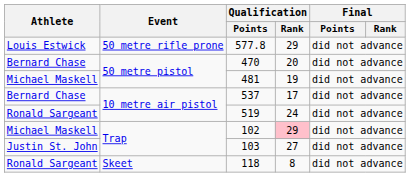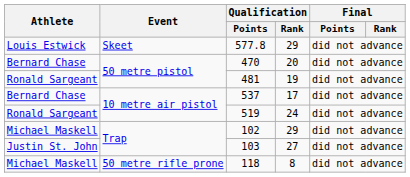 <table class="wikitable" style="font-size:90%">
 <tr>
 <th rowspan=2>Athlete</th>
 <th rowspan=2>Event</th>
 <th colspan=2>Qualification</th>
 <th colspan=2>Final</th>
 </tr>
 <tr style="font-size:95%">
 <th>Points</th>
 <th>Rank</th>
 <th>Points</th>
 <th>Rank</th>
 </tr>
 <tr align=center>
 <td align=left><a href='#'>Louis Estwick</a></td>
-<td align=left><a href='#'>50 metre rifle prone</a></td>
+<td align=left><a href='#'>Skeet</a></td>
 <td>577.8</td>
 <td>29</td>
 <td colspan=2>did not advance</td>
 </tr>
 <tr align=center>
 <td align=left><a href='#'>Bernard Chase</a></td>
 <td align=left rowspan=2><a href='#'>50 metre pistol</a></td>
 <td>470</td>
 <td>20</td>
 <td colspan=2>did not advance</td>
 </tr>
 <tr align=center>
-<td align=left><a href='#'>Michael Maskell</a></td>
+<td align=left><a href='#'>Ronald Sargeant</a></td>
 <td>481</td>
 <td>19</td>
 <td colspan=2>did not advance</td>
 </tr>
 <tr align=center>
 <td align=left><a href='#'>Bernard Chase</a></td>
 <td align=left rowspan=2><a href='#'>10 metre air pistol</a></td>
 <td>537</td>
 <td>17</td>
 <td colspan=2>did not advance</td>
 </tr>
 <tr align=center>
 <td align=left><a href='#'>Ronald Sargeant</a></td>
 <td>519</td>
 <td>24</td>
 <td colspan=2>did not advance</td>
 </tr>
 <tr align=center>
 <td align=left><a href='#'>Michael Maskell</a></td>
 <td align=left rowspan=2><a href='#'>Trap</a></td>
 <td>102</td>
-<td style="background: pink;">29</td>
+<td>29</td>
 <td colspan=2>did not advance</td>
 </tr>
 <tr align=center>
 <td align=left><a href='#'>Justin St. John</a></td>
 <td>103</td>
 <td>27</td>
 <td colspan=2>did not advance</td>
 </tr>
 <tr align=center>
-<td align=left><a href='#'>Ronald Sargeant</a></td>
-<td align=left><a href='#'>Skeet</a></td>
+<td align=left><a href='#'>Michael Maskell</a></td>
+<td align=left><a href='#'>50 metre rifle prone</a></td>
 <td>118</td>
 <td>8</td>
 <td colspan=2>did not advance</td>
 </tr>
 </table>
